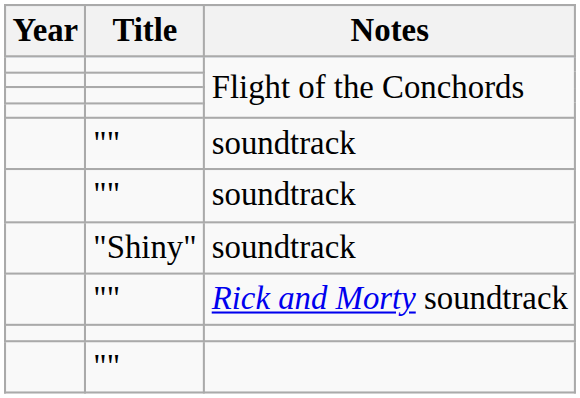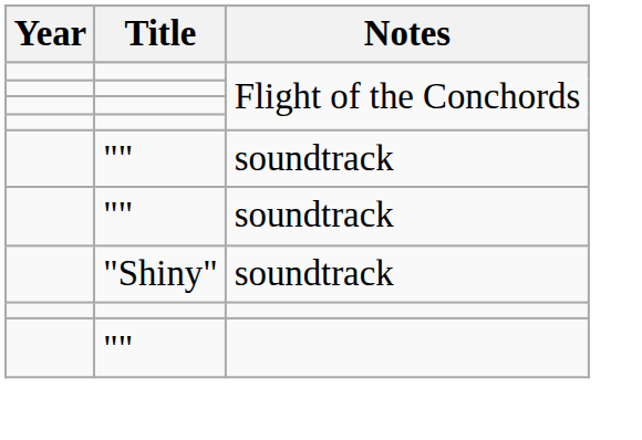 <table class="wikitable">
 <tr style="background:#B0C4DE;">
 <th scope="col">Year</th>
 <th scope="col">Title</th>
 <th scope="col">Notes</th>
 </tr>
 <tr>
 <td></td>
 <td><em></em></td>
 <td rowspan="4">Flight of the Conchords</td>
 </tr>
 <tr>
 <td></td>
 <td><em></em></td>
 </tr>
 <tr>
 <td></td>
 <td><em></em></td>
 </tr>
 <tr>
 <td></td>
 <td><em></em></td>
 </tr>
 <tr>
 <td></td>
 <td>""</td>
 <td><em></em>soundtrack</td>
 </tr>
 <tr>
 <td></td>
 <td>""</td>
 <td><em></em> soundtrack</td>
 </tr>
 <tr>
 <td></td>
 <td>"Shiny"</td>
 <td><em></em>soundtrack</td>
 </tr>
 <tr>
 <td></td>
-<td>""</td>
-<td><a href='#'><em>Rick and Morty</em></a> soundtrack</td>
-</tr>
-<tr>
-<td></td>
 <td><em></em></td>
 <td></td>
 </tr>
 <tr>
 <td></td>
 <td>""</td>
 <td><em></em></td>
 </tr>
 </table>
